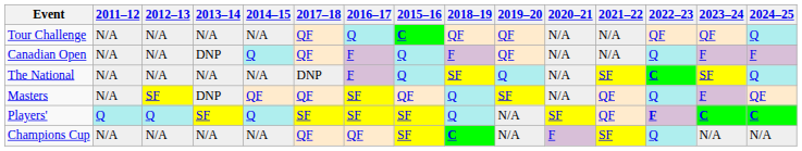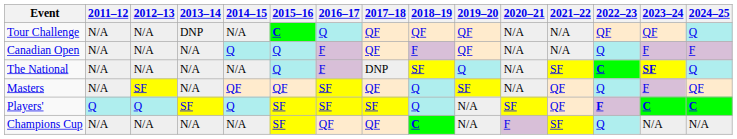 <table class="wikitable" border="1">
 <tr>
 <th>Event</th>
 <th><a href='#'>2011–12</a></th>
 <th><a href='#'>2012–13</a></th>
 <th><a href='#'>2013–14</a></th>
 <th><a href='#'>2014–15</a></th>
+<th><a href='#'>2015–16</a></th>
+<th><a href='#'>2016–17</a></th>
 <th><a href='#'>2017–18</a></th>
-<th><a href='#'>2016–17</a></th>
-<th><a href='#'>2015–16</a></th>
 <th><a href='#'>2018–19</a></th>
 <th><a href='#'>2019–20</a></th>
 <th><a href='#'>2020–21</a></th>
 <th><a href='#'>2021–22</a></th>
 <th><a href='#'>2022–23</a></th>
 <th><a href='#'>2023–24</a></th>
 <th><a href='#'>2024–25</a></th>
 </tr>
 <tr>
 <td><a href='#'>Tour Challenge</a></td>
 <td style="background:#EFEFEF;">N/A</td>
 <td style="background:#EFEFEF;">N/A</td>
+<td style="background:#EFEFEF;">DNP</td>
 <td style="background:#EFEFEF;">N/A</td>
-<td style="background:#EFEFEF;">N/A</td>
+<td style="background:#00ff00;"><strong><a href='#'>C</a></strong></td>
+<td style="background:#afeeee;"><a href='#'>Q</a></td>
 <td style="background:#ffebcd;"><a href='#'>QF</a></td>
-<td style="background:#afeeee;"><a href='#'>Q</a></td>
-<td style="background:#00ff00;"><strong><a href='#'>C</a></strong></td>
 <td style="background:#ffebcd;"><a href='#'>QF</a></td>
 <td style="background:#ffebcd;"><a href='#'>QF</a></td>
 <td style="background:#EFEFEF;">N/A</td>
 <td style="background:#EFEFEF;">N/A</td>
 <td style="background:#ffebcd;"><a href='#'>QF</a></td>
 <td style="background:#ffebcd;"><a href='#'>QF</a></td>
 <td style="background:#afeeee;"><a href='#'>Q</a></td>
 </tr>
 <tr>
 <td><a href='#'>Canadian Open</a></td>
 <td style="background:#EFEFEF;">N/A</td>
 <td style="background:#EFEFEF;">N/A</td>
-<td style="background:#EFEFEF;">DNP</td>
+<td style="background:#EFEFEF;">N/A</td>
 <td style="background:#afeeee;"><a href='#'>Q</a></td>
+<td style="background:#afeeee;"><a href='#'>Q</a></td>
+<td style="background:thistle;"><a href='#'>F</a></td>
 <td style="background:#ffebcd;"><a href='#'>QF</a></td>
-<td style="background:thistle;"><a href='#'>F</a></td>
-<td style="background:#afeeee;"><a href='#'>Q</a></td>
 <td style="background:thistle;"><a href='#'>F</a></td>
 <td style="background:#ffebcd;"><a href='#'>QF</a></td>
 <td style="background:#EFEFEF;">N/A</td>
 <td style="background:#EFEFEF;">N/A</td>
 <td style="background:#afeeee;"><a href='#'>Q</a></td>
 <td style="background:thistle;"><a href='#'>F</a></td>
 <td style="background:thistle;"><a href='#'>F</a></td>
 </tr>
 <tr>
 <td><a href='#'>The National</a></td>
 <td style="background:#EFEFEF;">N/A</td>
 <td style="background:#EFEFEF;">N/A</td>
 <td style="background:#EFEFEF;">N/A</td>
 <td style="background:#EFEFEF;">N/A</td>
+<td style="background:#afeeee;"><a href='#'>Q</a></td>
+<td style="background:thistle;"><a href='#'>F</a></td>
 <td style="background:#EFEFEF;">DNP</td>
-<td style="background:thistle;"><a href='#'>F</a></td>
-<td style="background:#afeeee;"><a href='#'>Q</a></td>
 <td style="background:yellow;"><a href='#'>SF</a></td>
 <td style="background:#afeeee;"><a href='#'>Q</a></td>
 <td style="background:#EFEFEF;">N/A</td>
 <td style="background:yellow;"><a href='#'>SF</a></td>
 <td style="background:#00ff00;"><strong><a href='#'>C</a></strong></td>
-<td style="background:yellow;"><a href='#'>SF</a></td>
+<td style="background:yellow;"><strong><a href='#'>SF</a></strong></td>
 <td style="background:#afeeee;"><a href='#'>Q</a></td>
 </tr>
 <tr>
 <td><a href='#'>Masters</a></td>
 <td style="background:#EFEFEF;">N/A</td>
 <td style="background:yellow;"><a href='#'>SF</a></td>
-<td style="background:#EFEFEF;">DNP</td>
+<td style="background:#EFEFEF;">N/A</td>
 <td style="background:#ffebcd;"><a href='#'>QF</a></td>
 <td style="background:#ffebcd;"><a href='#'>QF</a></td>
 <td style="background:yellow;"><a href='#'>SF</a></td>
 <td style="background:#ffebcd;"><a href='#'>QF</a></td>
 <td style="background:#afeeee;"><a href='#'>Q</a></td>
 <td style="background:yellow;"><a href='#'>SF</a></td>
 <td style="background:#EFEFEF;">N/A</td>
 <td style="background:#ffebcd;"><a href='#'>QF</a></td>
 <td style="background:#afeeee;"><a href='#'>Q</a></td>
 <td style="background:thistle;"><a href='#'>F</a></td>
 <td style="background:#ffebcd;"><a href='#'>QF</a></td>
 </tr>
 <tr>
 <td><a href='#'>Players'</a></td>
 <td style="background:#afeeee;"><a href='#'>Q</a></td>
 <td style="background:#afeeee;"><a href='#'>Q</a></td>
 <td style="background:yellow;"><a href='#'>SF</a></td>
 <td style="background:#afeeee;"><a href='#'>Q</a></td>
 <td style="background:yellow;"><a href='#'>SF</a></td>
 <td style="background:yellow;"><a href='#'>SF</a></td>
 <td style="background:yellow;"><a href='#'>SF</a></td>
 <td style="background:#afeeee;"><a href='#'>Q</a></td>
 <td style="background:#EFEFEF;">N/A</td>
 <td style="background:yellow;"><a href='#'>SF</a></td>
 <td style="background:#ffebcd;"><a href='#'>QF</a></td>
 <td style="background:thistle;"><strong><a href='#'>F</a></strong></td>
 <td style="background:#00ff00;"><strong><a href='#'>C</a></strong></td>
 <td style="background:#00ff00;"><strong><a href='#'>C</a></strong></td>
 </tr>
 <tr>
 <td><a href='#'>Champions Cup</a></td>
 <td style="background:#EFEFEF;">N/A</td>
 <td style="background:#EFEFEF;">N/A</td>
 <td style="background:#EFEFEF;">N/A</td>
 <td style="background:#EFEFEF;">N/A</td>
+<td style="background:yellow;"><a href='#'>SF</a></td>
 <td style="background:#ffebcd;"><a href='#'>QF</a></td>
 <td style="background:#ffebcd;"><a href='#'>QF</a></td>
-<td style="background:yellow;"><a href='#'>SF</a></td>
 <td style="background:#00ff00;"><strong><a href='#'>C</a></strong></td>
 <td style="background:#EFEFEF;">N/A</td>
 <td style="background:thistle;"><a href='#'>F</a></td>
 <td style="background:yellow;"><a href='#'>SF</a></td>
 <td style="background:#afeeee;"><a href='#'>Q</a></td>
 <td style="background:#EFEFEF;">N/A</td>
 <td style="background:#EFEFEF;">N/A</td>
 </tr>
 </table>
